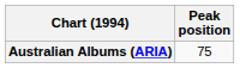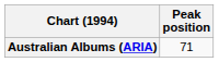 <table class="wikitable plainrowheaders" style="text-align:center">
 <tr>
 <th>Chart (1994)</th>
 <th>Peak<br>position</th>
 </tr>
 <tr>
 <th scope="row">Australian Albums (<a href='#'>ARIA</a>)</th>
-<td>75</td>
+<td>71</td>
 </tr>
 </table>
